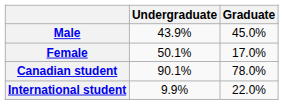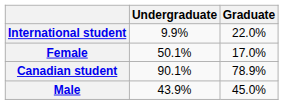 <table style="text-align:center; float:right; font-size:85%; margin-left:2em; margin:10px" class="wikitable">
 <tr>
 <th></th>
 <th>Undergraduate</th>
 <th>Graduate</th>
 </tr>
 <tr>
-<th><a href='#'>Male</a></th>
-<td>43.9%</td>
-<td>45.0%</td>
+<th><a href='#'>International student</a></th>
+<td>9.9%</td>
+<td>22.0%</td>
 </tr>
 <tr>
 <th><a href='#'>Female</a></th>
 <td>50.1%</td>
 <td>17.0%</td>
 </tr>
 <tr>
 <th><a href='#'>Canadian student</a></th>
 <td>90.1%</td>
-<td>78.0%</td>
+<td>78.9%</td>
 </tr>
 <tr>
-<th><a href='#'>International student</a></th>
-<td>9.9%</td>
-<td>22.0%</td>
+<th><a href='#'>Male</a></th>
+<td>43.9%</td>
+<td>45.0%</td>
 </tr>
 </table>
